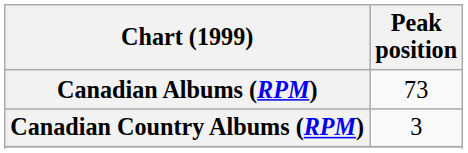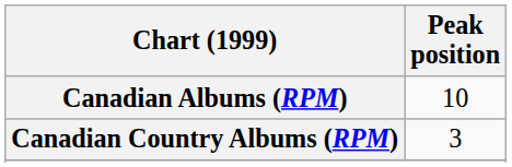 <table class="wikitable sortable plainrowheaders" style="text-align:center">
 <tr>
 <th scope="col">Chart (1999)</th>
 <th scope="col">Peak<br> position</th>
 </tr>
 <tr>
 <th scope="row">Canadian Albums (<em><a href='#'>RPM</a></em>)</th>
-<td>73</td>
+<td>10</td>
 </tr>
 <tr>
 <th scope="row">Canadian Country Albums (<em><a href='#'>RPM</a></em>)</th>
 <td>3</td>
 </tr>
 <tr>
 </tr>
 <tr>
 </tr>
 </table>
